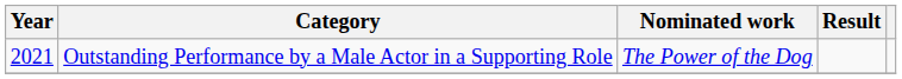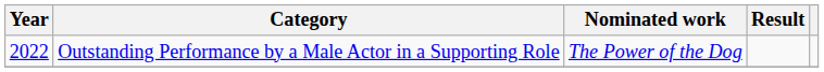 <table class="wikitable">
 <tr>
 <th scope="col">Year</th>
 <th scope="col">Category</th>
 <th scope="col">Nominated work</th>
 <th style="col">Result</th>
 <th style="col"></th>
 </tr>
 <tr>
-<td><a href='#'>2021</a></td>
+<td><a href='#'>2022</a></td>
 <td><a href='#'>Outstanding Performance by a Male Actor in a Supporting Role</a></td>
 <td><em><a href='#'>The Power of the Dog</a></em></td>
 <td></td>
 <td></td>
 </tr>
 <tr>
 </tr>
 </table>
